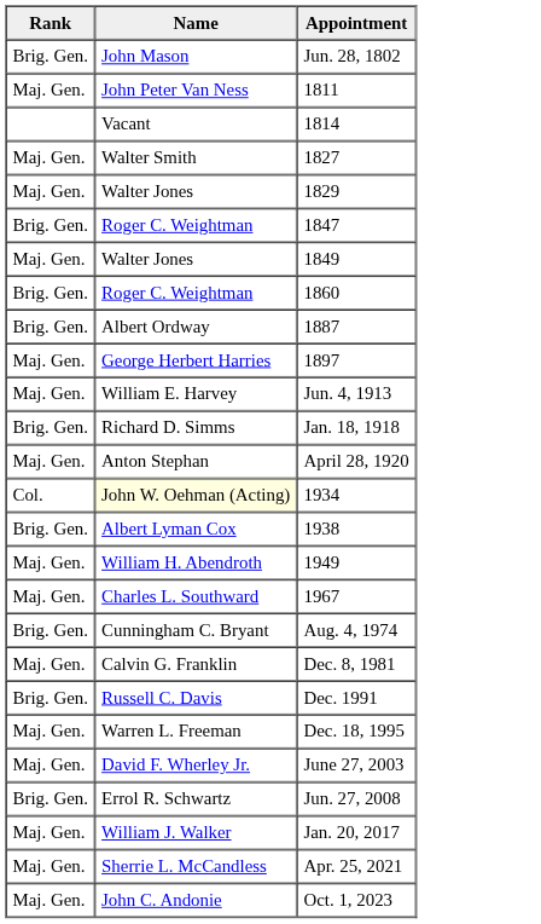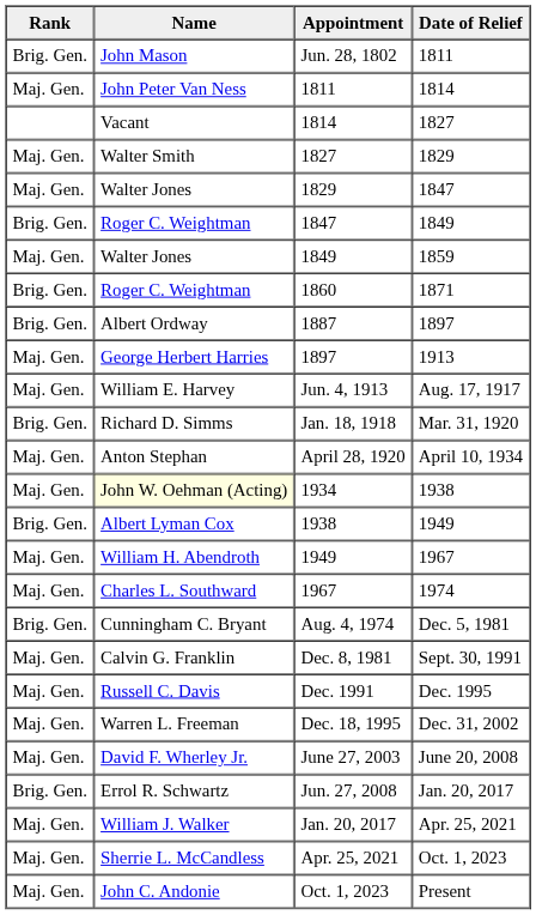 <table border="1" cellpadding="5" cellspacing="0">
 <tr>
 <th scope="col" style="background:#efefef;">Rank</th>
 <th scope="col" style="background:#efefef;">Name</th>
 <th scope="col" style="background:#efefef;">Appointment</th>
+<th scope="col" style="background:#efefef;">Date of Relief</th>
 </tr>
 <tr>
 <td>Brig. Gen.</td>
 <td><a href='#'>John Mason</a></td>
 <td>Jun. 28, 1802</td>
+<td>1811</td>
 </tr>
 <tr>
 <td>Maj. Gen.</td>
 <td><a href='#'>John Peter Van Ness</a></td>
 <td>1811</td>
+<td>1814</td>
 </tr>
 <tr>
 <td></td>
 <td>Vacant</td>
 <td>1814</td>
+<td>1827</td>
 </tr>
 <tr>
 <td>Maj. Gen.</td>
 <td>Walter Smith</td>
 <td>1827</td>
+<td>1829</td>
 </tr>
 <tr>
 <td>Maj. Gen.</td>
 <td>Walter Jones</td>
 <td>1829</td>
+<td>1847</td>
 </tr>
 <tr>
 <td>Brig. Gen.</td>
 <td><a href='#'>Roger C. Weightman</a></td>
 <td>1847</td>
+<td>1849</td>
 </tr>
 <tr>
 <td>Maj. Gen.</td>
 <td>Walter Jones</td>
 <td>1849</td>
+<td>1859</td>
 </tr>
 <tr>
 <td>Brig. Gen.</td>
 <td><a href='#'>Roger C. Weightman</a></td>
 <td>1860</td>
+<td>1871</td>
 </tr>
 <tr>
 <td>Brig. Gen.</td>
 <td>Albert Ordway</td>
 <td>1887</td>
+<td>1897</td>
 </tr>
 <tr>
 <td>Maj. Gen.</td>
 <td><a href='#'>George Herbert Harries</a></td>
 <td>1897</td>
+<td>1913</td>
 </tr>
 <tr>
 <td>Maj. Gen.</td>
 <td>William E. Harvey</td>
 <td>Jun. 4, 1913</td>
+<td>Aug. 17, 1917</td>
 </tr>
 <tr>
 <td>Brig. Gen.</td>
 <td>Richard D. Simms</td>
 <td>Jan. 18, 1918</td>
+<td>Mar. 31, 1920</td>
 </tr>
 <tr>
 <td>Maj. Gen.</td>
 <td>Anton Stephan</td>
 <td>April 28, 1920</td>
+<td>April 10, 1934</td>
 </tr>
 <tr>
-<td>Col.</td>
+<td>Maj. Gen.</td>
 <td style="background: lightyellow;">John W. Oehman (Acting)</td>
 <td>1934</td>
+<td>1938</td>
 </tr>
 <tr>
 <td>Brig. Gen.</td>
 <td><a href='#'>Albert Lyman Cox</a></td>
 <td>1938</td>
+<td>1949</td>
 </tr>
 <tr>
 <td>Maj. Gen.</td>
 <td><a href='#'>William H. Abendroth</a></td>
 <td>1949</td>
+<td>1967</td>
 </tr>
 <tr>
 <td>Maj. Gen.</td>
 <td><a href='#'>Charles L. Southward</a></td>
 <td>1967</td>
+<td>1974</td>
 </tr>
 <tr>
 <td>Brig. Gen.</td>
 <td>Cunningham C. Bryant</td>
 <td>Aug. 4, 1974</td>
+<td>Dec. 5, 1981</td>
 </tr>
 <tr>
 <td>Maj. Gen.</td>
 <td>Calvin G. Franklin</td>
 <td>Dec. 8, 1981</td>
+<td>Sept. 30, 1991</td>
 </tr>
 <tr>
-<td>Brig. Gen.</td>
+<td>Maj. Gen.</td>
 <td><a href='#'>Russell C. Davis</a></td>
 <td>Dec. 1991</td>
+<td>Dec. 1995</td>
 </tr>
 <tr>
 <td>Maj. Gen.</td>
 <td>Warren L. Freeman</td>
 <td>Dec. 18, 1995</td>
+<td>Dec. 31, 2002</td>
 </tr>
 <tr>
 <td>Maj. Gen.</td>
 <td><a href='#'>David F. Wherley Jr.</a></td>
 <td>June 27, 2003</td>
+<td>June 20, 2008</td>
 </tr>
 <tr>
 <td>Brig. Gen.</td>
 <td>Errol R. Schwartz</td>
 <td>Jun. 27, 2008</td>
+<td>Jan. 20, 2017</td>
 </tr>
 <tr>
 <td>Maj. Gen.</td>
 <td><a href='#'>William J. Walker</a></td>
 <td>Jan. 20, 2017</td>
+<td>Apr. 25, 2021</td>
 </tr>
 <tr>
 <td>Maj. Gen.</td>
 <td><a href='#'>Sherrie L. McCandless</a></td>
 <td>Apr. 25, 2021</td>
+<td>Oct. 1, 2023</td>
 </tr>
 <tr>
 <td>Maj. Gen.</td>
 <td><a href='#'>John C. Andonie</a></td>
 <td>Oct. 1, 2023</td>
+<td>Present</td>
 </tr>
 </table>
